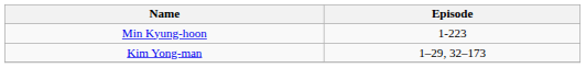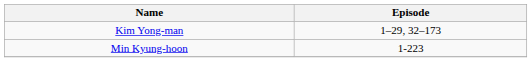 <table class="wikitable" style="text-align:center" width="60%">
 <tr>
 <th>Name</th>
 <th>Episode</th>
 </tr>
 <tr>
+<td><a href='#'>Kim Yong-man</a></td>
+<td>1–29, 32–173</td>
+</tr>
+<tr>
 <td><a href='#'>Min Kyung-hoon</a></td>
 <td>1-223</td>
 </tr>
 <tr>
-<td><a href='#'>Kim Yong-man</a></td>
-<td>1–29, 32–173</td>
-</tr>
-<tr>
 </tr>
 </table>
